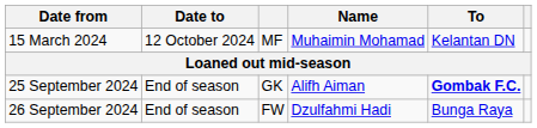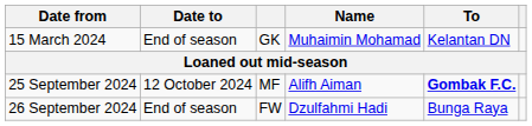 <table class="wikitable">
 <tr>
 <th>Date from</th>
 <th>Date to</th>
 <th></th>
 <th>Name</th>
 <th>To</th>
 <th></th>
 </tr>
 <tr>
 <td>15 March 2024</td>
-<td>12 October 2024</td>
-<td>MF</td>
+<td>End of season</td>
+<td>GK</td>
 <td><a href='#'>Muhaimin Mohamad</a></td>
 <td> <a href='#'>Kelantan DN</a></td>
 <td></td>
 </tr>
 <tr>
 <th style="background:Light gray; color:Black;" ; colspan="6" ; align="center"><strong>Loaned out mid-season</strong></th>
 </tr>
 <tr>
 <td>25 September 2024</td>
-<td>End of season</td>
-<td>GK</td>
+<td>12 October 2024</td>
+<td>MF</td>
 <td> <a href='#'>Alifh Aiman</a></td>
 <td><strong> <a href='#'>Gombak F.C.</a></strong></td>
 <td></td>
 </tr>
 <tr>
 <td>26 September 2024</td>
 <td>End of season</td>
 <td>FW</td>
 <td> <a href='#'>Dzulfahmi Hadi</a></td>
 <td> <a href='#'>Bunga Raya</a></td>
 <td></td>
 </tr>
 </table>
